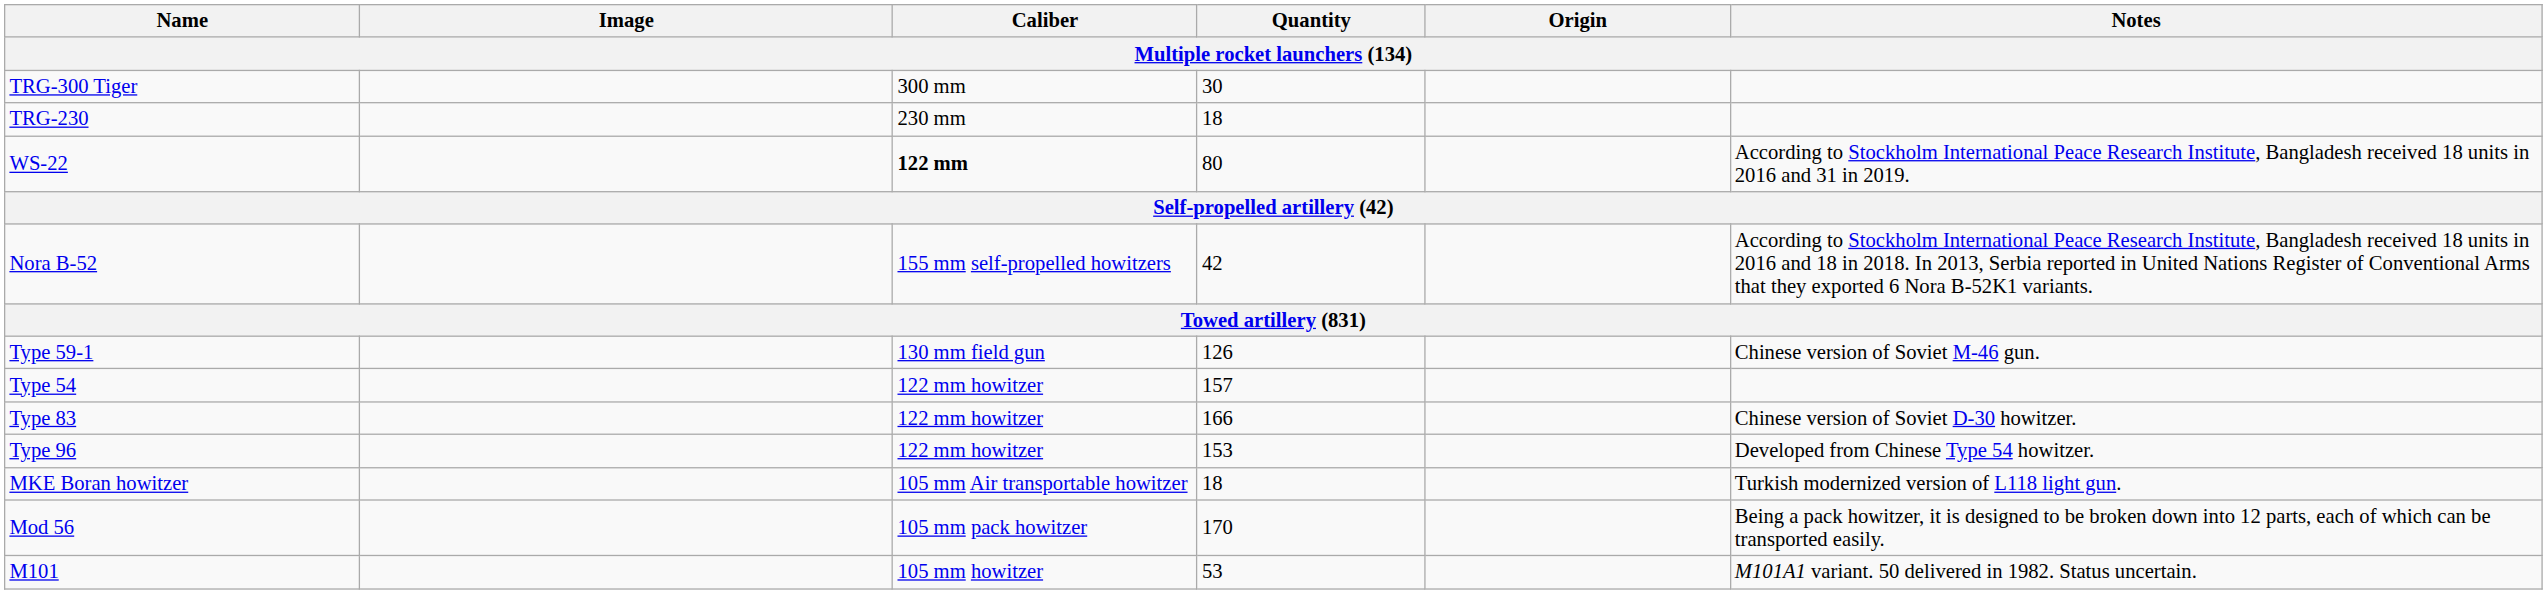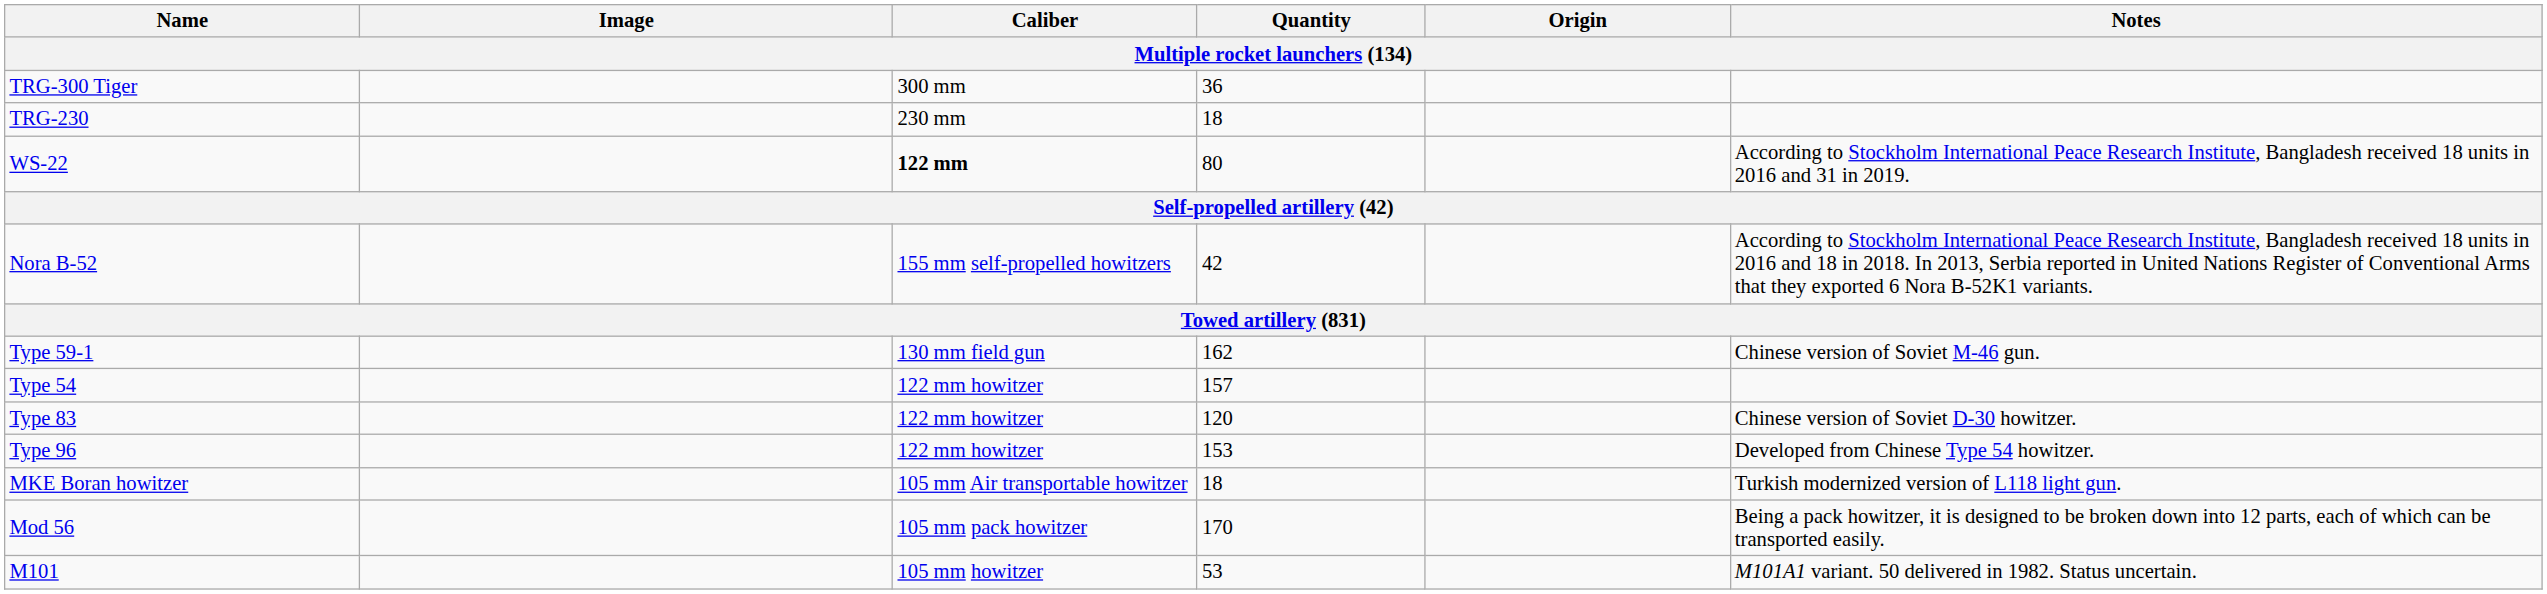 <table class="wikitable">
 <tr>
 <th style="width: 14%;">Name</th>
 <th style="width: 21%;">Image</th>
 <th style="width: 12%;">Caliber</th>
 <th style="width: 9%;">Quantity</th>
 <th style="width: 12%;">Origin</th>
 <th style="width: 32%;">Notes</th>
 </tr>
 <tr>
 <th colspan="7"><a href='#'>Multiple rocket launchers</a> (134)</th>
 </tr>
 <tr 254>
 <td><a href='#'>TRG-300 Tiger</a></td>
 <td></td>
 <td>300 mm</td>
-<td>30</td>
+<td>36</td>
 <td></td>
 <td></td>
 </tr>
 <tr>
 <td><a href='#'>TRG-230</a></td>
 <td></td>
 <td>230 mm</td>
 <td>18</td>
 <td></td>
 <td></td>
 </tr>
 <tr>
 <td><a href='#'>WS-22</a></td>
 <td></td>
 <td><strong>122 mm</strong></td>
 <td>80</td>
 <td></td>
 <td>According to <a href='#'>Stockholm International Peace Research Institute</a>, Bangladesh received 18 units in 2016 and 31 in 2019.</td>
 </tr>
 <tr>
 <th colspan="7"><a href='#'>Self-propelled artillery</a> (42)</th>
 </tr>
 <tr>
 <td><a href='#'>Nora B-52</a></td>
 <td></td>
 <td><a href='#'>155 mm</a> <a href='#'>self-propelled howitzers</a></td>
 <td>42</td>
 <td></td>
 <td>According to <a href='#'>Stockholm International Peace Research Institute</a>, Bangladesh received 18 units in 2016 and 18 in 2018. In 2013, Serbia reported in United Nations Register of Conventional Arms that they exported 6 Nora B-52K1 variants.</td>
 </tr>
 <tr>
 <th colspan="7"><a href='#'>Towed artillery</a> (831)</th>
 </tr>
 <tr>
 <td><a href='#'>Type 59-1</a></td>
 <td></td>
 <td><a href='#'>130 mm field gun</a></td>
-<td>126</td>
+<td>162</td>
 <td></td>
 <td>Chinese version of Soviet <a href='#'>M-46</a> gun.</td>
 </tr>
 <tr>
 <td><a href='#'>Type 54</a></td>
 <td></td>
 <td><a href='#'>122 mm howitzer</a></td>
 <td>157</td>
 <td></td>
 <td></td>
 </tr>
 <tr>
 <td><a href='#'>Type 83</a></td>
 <td></td>
 <td><a href='#'>122 mm howitzer</a></td>
-<td>166</td>
+<td>120</td>
 <td></td>
 <td>Chinese version of Soviet <a href='#'>D-30</a> howitzer.</td>
 </tr>
 <tr>
 <td><a href='#'>Type 96</a></td>
 <td></td>
 <td><a href='#'>122 mm howitzer</a></td>
 <td>153</td>
 <td></td>
 <td>Developed from Chinese <a href='#'>Type 54</a> howitzer.</td>
 </tr>
 <tr>
 <td><a href='#'>MKE Boran howitzer</a></td>
 <td></td>
 <td><a href='#'>105 mm</a> <a href='#'>Air transportable howitzer</a></td>
 <td>18</td>
 <td></td>
 <td> Turkish modernized version of <a href='#'>L118 light gun</a>.</td>
 </tr>
 <tr>
 <td><a href='#'>Mod 56</a></td>
 <td></td>
 <td><a href='#'>105 mm</a> <a href='#'>pack howitzer</a></td>
 <td>170</td>
 <td></td>
 <td>Being a pack howitzer, it is designed to be broken down into 12 parts, each of which can be transported easily.</td>
 </tr>
 <tr>
 <td><a href='#'>M101</a></td>
 <td></td>
 <td><a href='#'>105 mm</a> <a href='#'>howitzer</a></td>
 <td>53</td>
 <td></td>
 <td><em>M101A1</em> variant. 50 delivered in 1982. Status uncertain.</td>
 </tr>
 </table>
